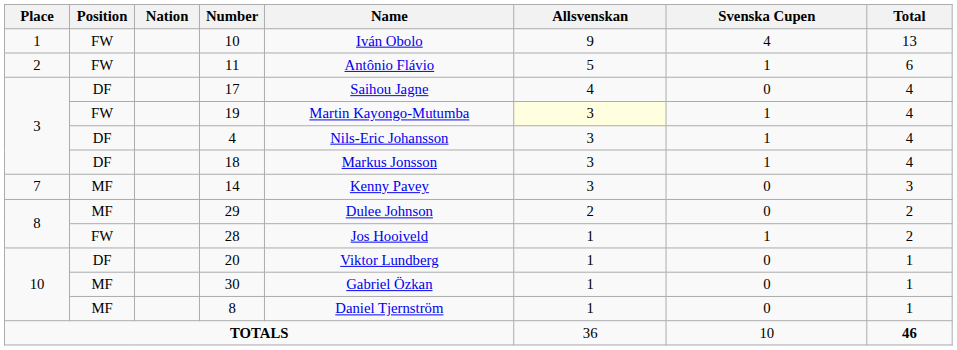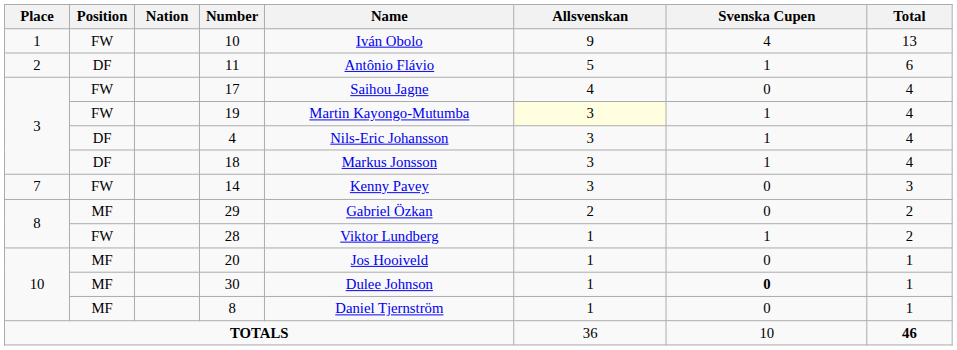 <table class="wikitable" style="font-size: 95%; text-align: center;">
 <tr>
 <th width=60>Place</th>
 <th width=60>Position</th>
 <th width=60>Nation</th>
 <th width=60>Number</th>
 <th width=250>Name</th>
 <th width=150>Allsvenskan</th>
 <th width=200>Svenska Cupen</th>
 <th width=80><strong>Total</strong></th>
 </tr>
 <tr>
 <td>1</td>
 <td>FW</td>
 <td></td>
 <td>10</td>
 <td><a href='#'>Iván Obolo</a></td>
 <td>9</td>
 <td>4</td>
 <td>13</td>
 </tr>
 <tr>
 <td>2</td>
-<td>FW</td>
+<td>DF</td>
 <td></td>
 <td>11</td>
 <td><a href='#'>Antônio Flávio</a></td>
 <td>5</td>
 <td>1</td>
 <td>6</td>
 </tr>
 <tr>
 <td rowspan="4">3</td>
-<td>DF</td>
+<td>FW</td>
 <td></td>
 <td>17</td>
 <td><a href='#'>Saihou Jagne</a></td>
 <td>4</td>
 <td>0</td>
 <td>4</td>
 </tr>
 <tr>
 <td>FW</td>
 <td></td>
 <td>19</td>
 <td><a href='#'>Martin Kayongo-Mutumba</a></td>
 <td style="background: lightyellow;">3</td>
 <td>1</td>
 <td>4</td>
 </tr>
 <tr>
 <td>DF</td>
 <td></td>
 <td>4</td>
 <td><a href='#'>Nils-Eric Johansson</a></td>
 <td>3</td>
 <td>1</td>
 <td>4</td>
 </tr>
 <tr>
 <td>DF</td>
 <td></td>
 <td>18</td>
 <td><a href='#'>Markus Jonsson</a></td>
 <td>3</td>
 <td>1</td>
 <td>4</td>
 </tr>
 <tr>
 <td>7</td>
-<td>MF</td>
+<td>FW</td>
 <td></td>
 <td>14</td>
 <td><a href='#'>Kenny Pavey</a></td>
 <td>3</td>
 <td>0</td>
 <td>3</td>
 </tr>
 <tr>
 <td rowspan="2">8</td>
 <td>MF</td>
 <td></td>
 <td>29</td>
-<td><a href='#'>Dulee Johnson</a></td>
+<td><a href='#'>Gabriel Özkan</a></td>
 <td>2</td>
 <td>0</td>
 <td>2</td>
 </tr>
 <tr>
 <td>FW</td>
 <td></td>
 <td>28</td>
-<td><a href='#'>Jos Hooiveld</a></td>
+<td><a href='#'>Viktor Lundberg</a></td>
 <td>1</td>
 <td>1</td>
 <td>2</td>
 </tr>
 <tr>
 <td rowspan="3">10</td>
-<td>DF</td>
+<td>MF</td>
 <td></td>
 <td>20</td>
-<td><a href='#'>Viktor Lundberg</a></td>
+<td><a href='#'>Jos Hooiveld</a></td>
 <td>1</td>
 <td>0</td>
 <td>1</td>
 </tr>
 <tr>
 <td>MF</td>
 <td></td>
 <td>30</td>
-<td><a href='#'>Gabriel Özkan</a></td>
+<td><a href='#'>Dulee Johnson</a></td>
 <td>1</td>
-<td>0</td>
+<td><strong>0</strong></td>
 <td>1</td>
 </tr>
 <tr>
 <td>MF</td>
 <td></td>
 <td>8</td>
 <td><a href='#'>Daniel Tjernström</a></td>
 <td>1</td>
 <td>0</td>
 <td>1</td>
 </tr>
 <tr>
 <td colspan="5"><strong>TOTALS</strong></td>
 <td>36</td>
 <td>10</td>
 <td><strong>46</strong></td>
 </tr>
 </table>
